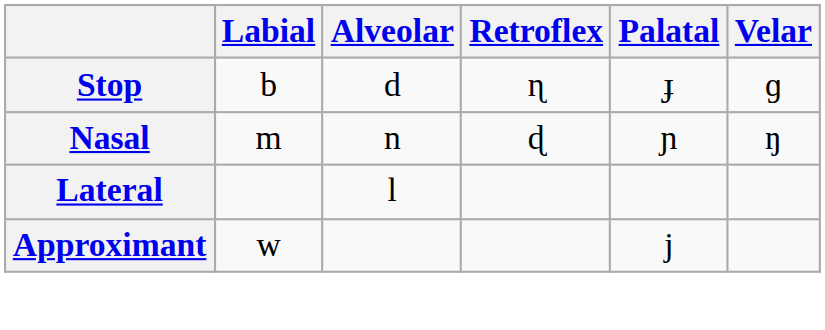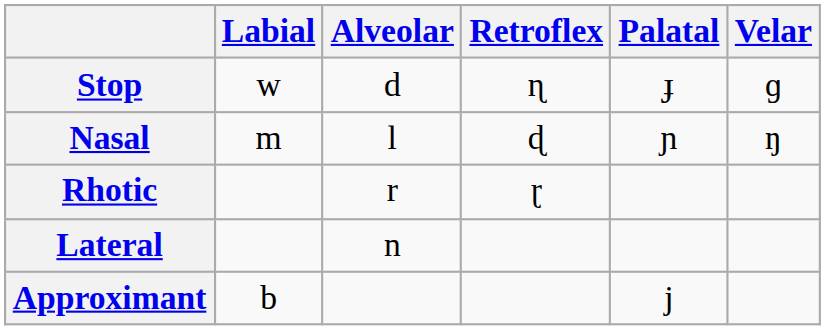 <table class="wikitable">
 <tr>
 <th></th>
 <th><a href='#'>Labial</a></th>
 <th><a href='#'>Alveolar</a></th>
 <th><a href='#'>Retroflex</a></th>
 <th><a href='#'>Palatal</a></th>
 <th><a href='#'>Velar</a></th>
 </tr>
 <tr align="center">
 <th><a href='#'>Stop</a></th>
-<td>b</td>
+<td>w</td>
 <td>d</td>
 <td>ɳ</td>
 <td>ɟ</td>
 <td>ɡ</td>
 </tr>
 <tr align="center">
 <th><a href='#'>Nasal</a></th>
 <td>m</td>
-<td>n</td>
+<td>l</td>
 <td>ɖ</td>
 <td>ɲ</td>
 <td>ŋ</td>
 </tr>
 <tr align="center">
+<th><a href='#'>Rhotic</a></th>
+<td></td>
+<td>r</td>
+<td>ɽ</td>
+<td></td>
+<td></td>
+</tr>
+<tr align="center">
 <th><a href='#'>Lateral</a></th>
 <td></td>
-<td>l</td>
+<td>n</td>
 <td></td>
 <td></td>
 <td></td>
 </tr>
 <tr align="center">
 <th><a href='#'>Approximant</a></th>
-<td>w</td>
+<td>b</td>
 <td></td>
 <td></td>
 <td>j</td>
 <td></td>
 </tr>
 </table>
